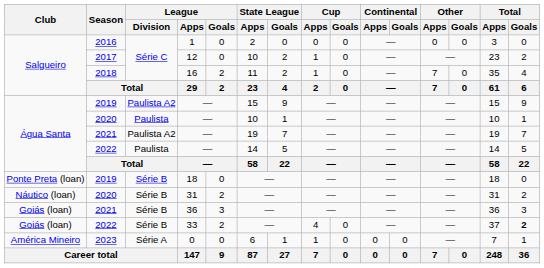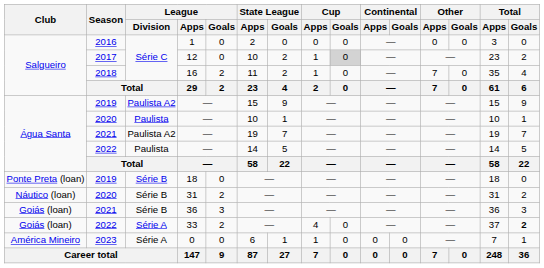 <table class="wikitable" style="text-align: center;">
 <tr>
 <th rowspan="2">Club</th>
 <th rowspan="2">Season</th>
 <th colspan="3">League</th>
 <th colspan="2">State League</th>
 <th colspan="2">Cup</th>
 <th colspan="2">Continental</th>
 <th colspan="2">Other</th>
 <th colspan="2">Total</th>
 </tr>
 <tr>
 <th>Division</th>
 <th>Apps</th>
 <th>Goals</th>
 <th>Apps</th>
 <th>Goals</th>
 <th>Apps</th>
 <th>Goals</th>
 <th>Apps</th>
 <th>Goals</th>
 <th>Apps</th>
 <th>Goals</th>
 <th>Apps</th>
 <th>Goals</th>
 </tr>
 <tr>
 <td rowspan="4"><a href='#'>Salgueiro</a></td>
 <td><a href='#'>2016</a></td>
 <td rowspan="3"><a href='#'>Série C</a></td>
 <td>1</td>
 <td>0</td>
 <td>2</td>
 <td>0</td>
 <td>0</td>
 <td>0</td>
 <td colspan="2">—</td>
 <td>0</td>
 <td>0</td>
 <td>3</td>
 <td>0</td>
 </tr>
 <tr>
 <td><a href='#'>2017</a></td>
 <td>12</td>
 <td>0</td>
 <td>10</td>
 <td>2</td>
 <td>1</td>
-<td>0</td>
+<td style="background: lightgrey;">0</td>
 <td colspan="2">—</td>
 <td colspan="2">—</td>
 <td>23</td>
 <td>2</td>
 </tr>
 <tr>
 <td><a href='#'>2018</a></td>
 <td>16</td>
 <td>2</td>
 <td>11</td>
 <td>2</td>
 <td>1</td>
 <td>0</td>
 <td colspan="2">—</td>
 <td>7</td>
 <td>0</td>
 <td>35</td>
 <td>4</td>
 </tr>
 <tr>
 <th colspan="2">Total</th>
 <th>29</th>
 <th>2</th>
 <th>23</th>
 <th>4</th>
 <th>2</th>
 <th>0</th>
 <th colspan="2">—</th>
 <th>7</th>
 <th>0</th>
 <th>61</th>
 <th>6</th>
 </tr>
 <tr>
 <td rowspan="5"><a href='#'>Água Santa</a></td>
 <td><a href='#'>2019</a></td>
 <td><a href='#'>Paulista A2</a></td>
 <td colspan="2">—</td>
 <td>15</td>
 <td>9</td>
 <td colspan="2">—</td>
 <td colspan="2">—</td>
 <td colspan="2">—</td>
 <td>15</td>
 <td>9</td>
 </tr>
 <tr>
 <td><a href='#'>2020</a></td>
 <td><a href='#'>Paulista</a></td>
 <td colspan="2">—</td>
 <td>10</td>
 <td>1</td>
 <td colspan="2">—</td>
 <td colspan="2">—</td>
 <td colspan="2">—</td>
 <td>10</td>
 <td>1</td>
 </tr>
 <tr>
 <td><a href='#'>2021</a></td>
 <td>Paulista A2</td>
 <td colspan="2">—</td>
 <td>19</td>
 <td>7</td>
 <td colspan="2">—</td>
 <td colspan="2">—</td>
 <td colspan="2">—</td>
 <td>19</td>
 <td>7</td>
 </tr>
 <tr>
 <td><a href='#'>2022</a></td>
 <td>Paulista</td>
 <td colspan="2">—</td>
 <td>14</td>
 <td>5</td>
 <td colspan="2">—</td>
 <td colspan="2">—</td>
 <td colspan="2">—</td>
 <td>14</td>
 <td>5</td>
 </tr>
 <tr>
 <th colspan="2">Total</th>
 <th colspan="2">—</th>
 <th>58</th>
 <th>22</th>
 <th colspan="2">—</th>
 <th colspan="2">—</th>
 <th colspan="2">—</th>
 <th>58</th>
 <th>22</th>
 </tr>
 <tr>
 <td><a href='#'>Ponte Preta</a> (loan)</td>
 <td><a href='#'>2019</a></td>
 <td><a href='#'>Série B</a></td>
 <td>18</td>
 <td>0</td>
 <td colspan="2">—</td>
 <td colspan="2">—</td>
 <td colspan="2">—</td>
 <td colspan="2">—</td>
 <td>18</td>
 <td>0</td>
 </tr>
 <tr>
 <td><a href='#'>Náutico</a> (loan)</td>
 <td><a href='#'>2020</a></td>
 <td>Série B</td>
 <td>31</td>
 <td>2</td>
 <td colspan="2">—</td>
 <td colspan="2">—</td>
 <td colspan="2">—</td>
 <td colspan="2">—</td>
 <td>31</td>
 <td>2</td>
 </tr>
 <tr>
 <td><a href='#'>Goiás</a> (loan)</td>
 <td><a href='#'>2021</a></td>
 <td>Série B</td>
 <td>36</td>
 <td>3</td>
 <td colspan="2">—</td>
 <td colspan="2">—</td>
 <td colspan="2">—</td>
 <td colspan="2">—</td>
 <td>36</td>
 <td>3</td>
 </tr>
 <tr>
 <td><a href='#'>Goiás</a> (loan)</td>
 <td><a href='#'>2022</a></td>
-<td>Série B</td>
+<td><a href='#'>Série A</a></td>
 <td>33</td>
 <td>2</td>
 <td colspan="2">—</td>
 <td>4</td>
 <td>0</td>
 <td colspan="2">—</td>
 <td colspan="2">—</td>
 <td>37</td>
 <td><strong>2</strong></td>
 </tr>
 <tr>
 <td><a href='#'>América Mineiro</a></td>
 <td><a href='#'>2023</a></td>
 <td>Série A</td>
 <td>0</td>
 <td>0</td>
 <td>6</td>
 <td>1</td>
 <td>1</td>
 <td>0</td>
 <td>0</td>
 <td>0</td>
 <td colspan="2">—</td>
 <td>7</td>
 <td>1</td>
 </tr>
 <tr>
 <th colspan="3">Career total</th>
 <th>147</th>
 <th>9</th>
 <th>87</th>
 <th>27</th>
 <th>7</th>
 <th>0</th>
 <th>0</th>
 <th>0</th>
 <th>7</th>
 <th>0</th>
 <th>248</th>
 <th>36</th>
 </tr>
 </table>
